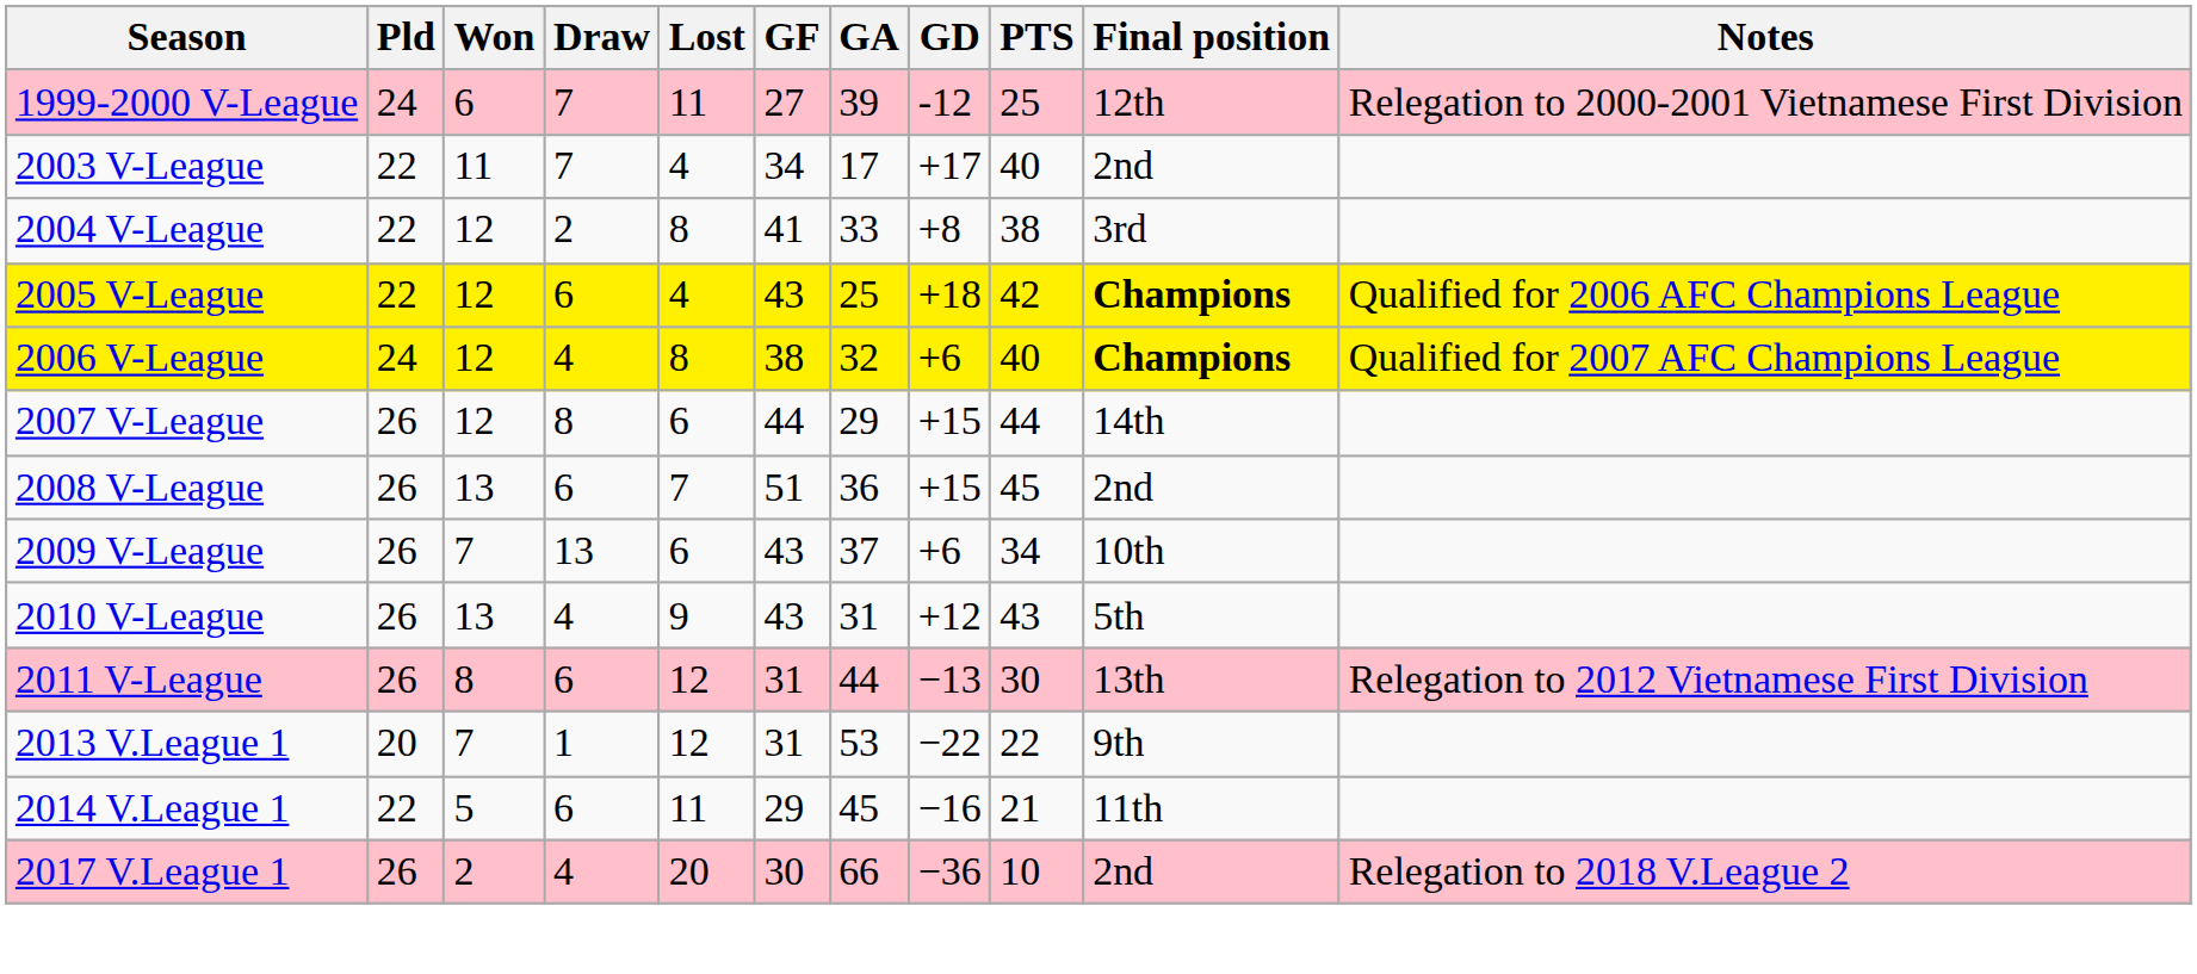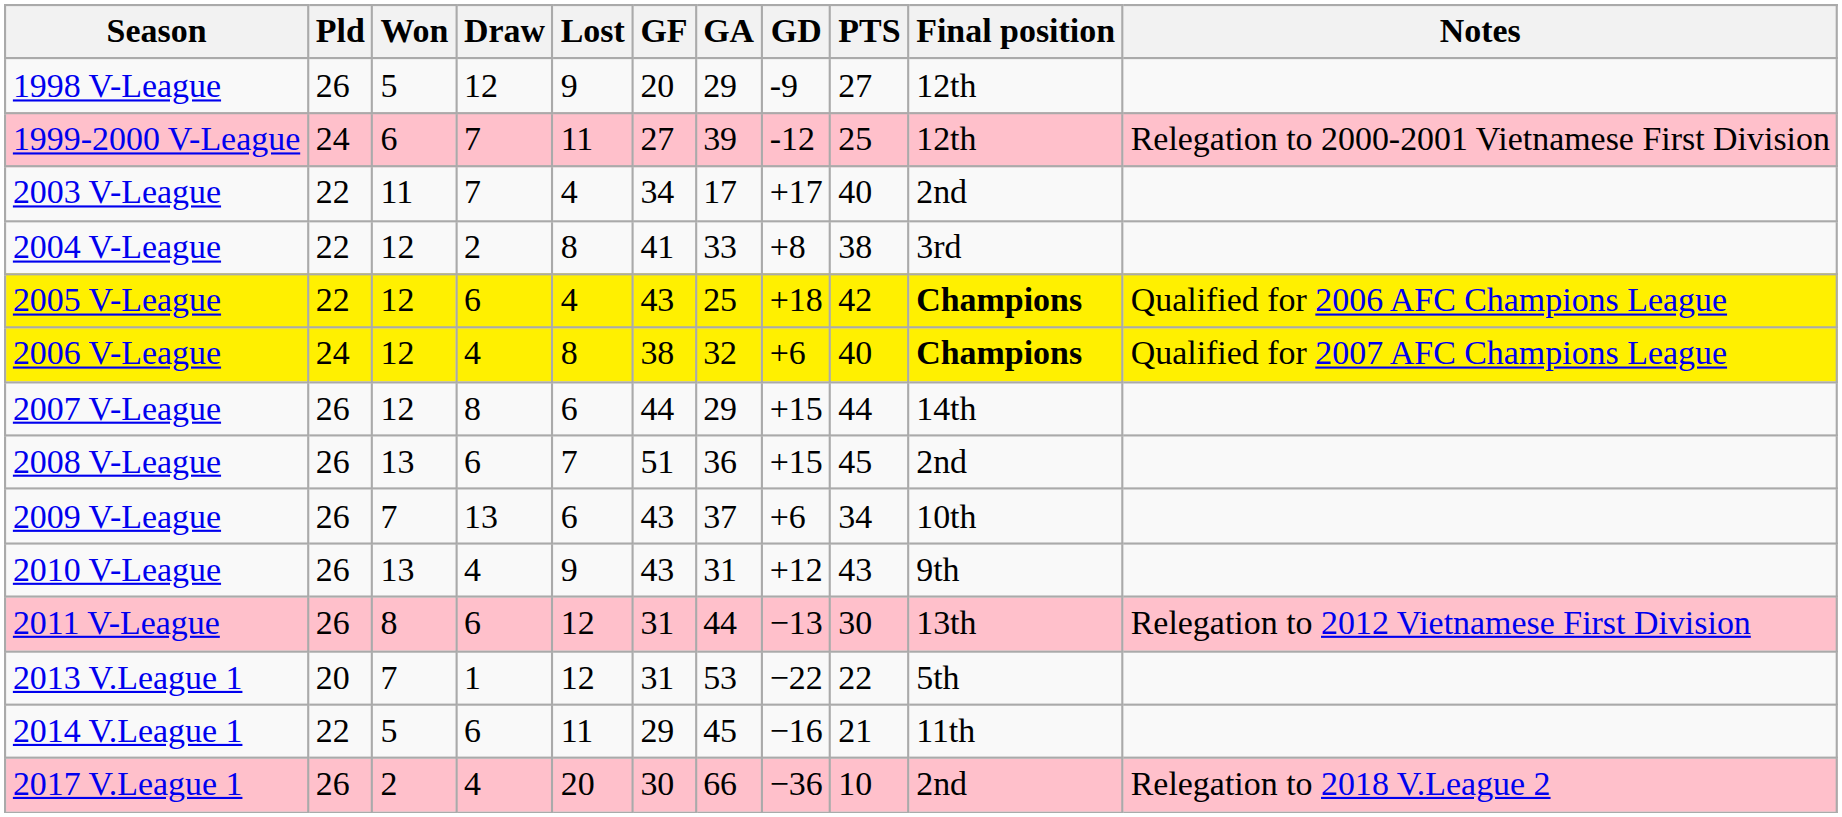 <table class="wikitable">
 <tr>
 <th>Season</th>
 <th>Pld</th>
 <th>Won</th>
 <th>Draw</th>
 <th>Lost</th>
 <th>GF</th>
 <th>GA</th>
 <th>GD</th>
 <th>PTS</th>
 <th>Final position</th>
 <th>Notes</th>
+</tr>
+<tr>
+<td><a href='#'>1998 V-League</a></td>
+<td>26</td>
+<td>5</td>
+<td>12</td>
+<td>9</td>
+<td>20</td>
+<td>29</td>
+<td>-9</td>
+<td>27</td>
+<td>12th</td>
+<td></td>
 </tr>
 <tr bgcolor=pink>
 <td><a href='#'>1999-2000 V-League</a></td>
 <td>24</td>
 <td>6</td>
 <td>7</td>
 <td>11</td>
 <td>27</td>
 <td>39</td>
 <td>-12</td>
 <td>25</td>
 <td>12th</td>
 <td>Relegation to 2000-2001 Vietnamese First Division</td>
 </tr>
 <tr>
 <td><a href='#'>2003 V-League</a></td>
 <td>22</td>
 <td>11</td>
 <td>7</td>
 <td>4</td>
 <td>34</td>
 <td>17</td>
 <td>+17</td>
 <td>40</td>
 <td>2nd</td>
 <td></td>
 </tr>
 <tr>
 <td><a href='#'>2004 V-League</a></td>
 <td>22</td>
 <td>12</td>
 <td>2</td>
 <td>8</td>
 <td>41</td>
 <td>33</td>
 <td>+8</td>
 <td>38</td>
 <td>3rd</td>
 <td></td>
 </tr>
 <tr bgcolor=FFFF00|>
 <td><a href='#'>2005 V-League</a></td>
 <td>22</td>
 <td>12</td>
 <td>6</td>
 <td>4</td>
 <td>43</td>
 <td>25</td>
 <td>+18</td>
 <td>42</td>
 <td><strong>Champions</strong></td>
 <td>Qualified for <a href='#'>2006 AFC Champions League</a></td>
 </tr>
 <tr bgcolor=FFFF00|>
 <td><a href='#'>2006 V-League</a></td>
 <td>24</td>
 <td>12</td>
 <td>4</td>
 <td>8</td>
 <td>38</td>
 <td>32</td>
 <td>+6</td>
 <td>40</td>
 <td><strong>Champions</strong></td>
 <td>Qualified for <a href='#'>2007 AFC Champions League</a></td>
 </tr>
 <tr>
 <td><a href='#'>2007 V-League</a></td>
 <td>26</td>
 <td>12</td>
 <td>8</td>
 <td>6</td>
 <td>44</td>
 <td>29</td>
 <td>+15</td>
 <td>44</td>
 <td>14th</td>
 <td></td>
 </tr>
 <tr>
 <td><a href='#'>2008 V-League</a></td>
 <td>26</td>
 <td>13</td>
 <td>6</td>
 <td>7</td>
 <td>51</td>
 <td>36</td>
 <td>+15</td>
 <td>45</td>
 <td>2nd</td>
 <td></td>
 </tr>
 <tr>
 <td><a href='#'>2009 V-League</a></td>
 <td>26</td>
 <td>7</td>
 <td>13</td>
 <td>6</td>
 <td>43</td>
 <td>37</td>
 <td>+6</td>
 <td>34</td>
 <td>10th</td>
 <td></td>
 </tr>
 <tr>
 <td><a href='#'>2010 V-League</a></td>
 <td>26</td>
 <td>13</td>
 <td>4</td>
 <td>9</td>
 <td>43</td>
 <td>31</td>
 <td>+12</td>
 <td>43</td>
-<td>5th</td>
+<td>9th</td>
 <td></td>
 </tr>
 <tr bgcolor=pink>
 <td><a href='#'>2011 V-League</a></td>
 <td>26</td>
 <td>8</td>
 <td>6</td>
 <td>12</td>
 <td>31</td>
 <td>44</td>
 <td>−13</td>
 <td>30</td>
 <td>13th</td>
 <td>Relegation to <a href='#'>2012 Vietnamese First Division</a></td>
 </tr>
 <tr>
 <td><a href='#'>2013 V.League 1</a></td>
 <td>20</td>
 <td>7</td>
 <td>1</td>
 <td>12</td>
 <td>31</td>
 <td>53</td>
 <td>−22</td>
 <td>22</td>
-<td>9th</td>
+<td>5th</td>
 <td></td>
 </tr>
 <tr>
 <td><a href='#'>2014 V.League 1</a></td>
 <td>22</td>
 <td>5</td>
 <td>6</td>
 <td>11</td>
 <td>29</td>
 <td>45</td>
 <td>−16</td>
 <td>21</td>
 <td>11th</td>
 <td></td>
 </tr>
 <tr bgcolor=pink>
 <td><a href='#'>2017 V.League 1</a></td>
 <td>26</td>
 <td>2</td>
 <td>4</td>
 <td>20</td>
 <td>30</td>
 <td>66</td>
 <td>−36</td>
 <td>10</td>
 <td>2nd</td>
 <td>Relegation to <a href='#'>2018 V.League 2</a></td>
 </tr>
 </table>
